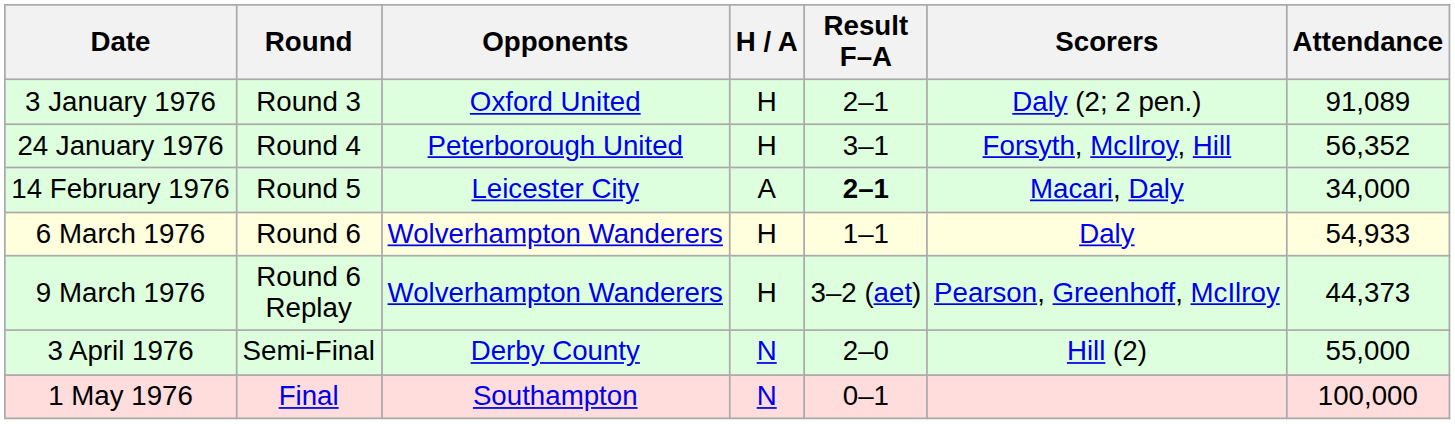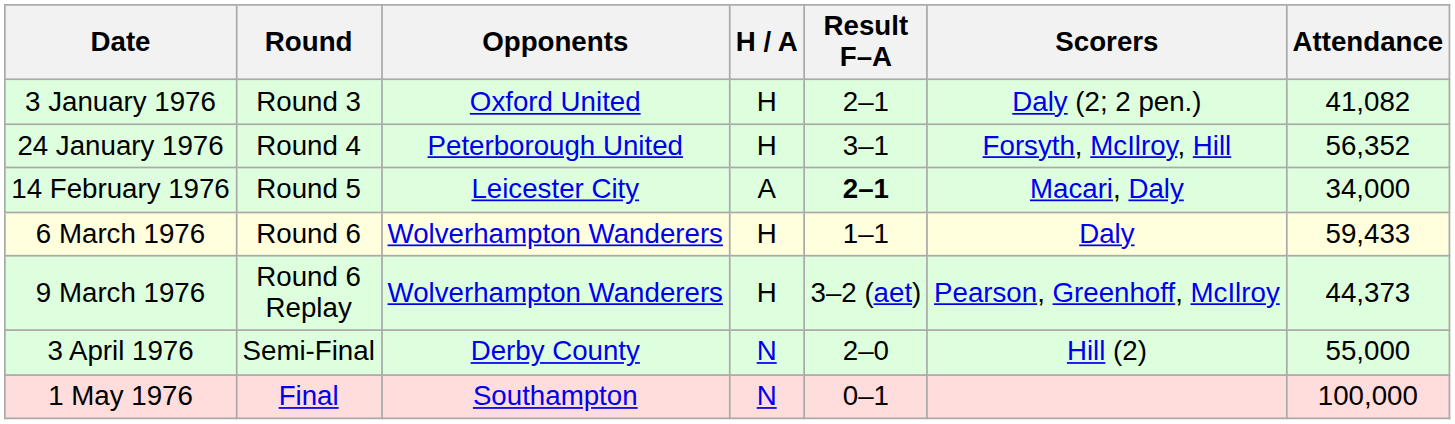 <table class="wikitable" style="text-align:center">
 <tr>
 <th>Date</th>
 <th>Round</th>
 <th>Opponents</th>
 <th>H / A</th>
 <th>Result<br>F–A</th>
 <th>Scorers</th>
 <th>Attendance</th>
 </tr>
 <tr bgcolor="#ddffdd">
 <td>3 January 1976</td>
 <td>Round 3</td>
 <td><a href='#'>Oxford United</a></td>
 <td>H</td>
 <td>2–1</td>
 <td><a href='#'>Daly</a> (2; 2 pen.)</td>
-<td>91,089</td>
+<td>41,082</td>
 </tr>
 <tr bgcolor="#ddffdd">
 <td>24 January 1976</td>
 <td>Round 4</td>
 <td><a href='#'>Peterborough United</a></td>
 <td>H</td>
 <td>3–1</td>
 <td><a href='#'>Forsyth</a>, <a href='#'>McIlroy</a>, <a href='#'>Hill</a></td>
 <td>56,352</td>
 </tr>
 <tr bgcolor="#ddffdd">
 <td>14 February 1976</td>
 <td>Round 5</td>
 <td><a href='#'>Leicester City</a></td>
 <td>A</td>
 <td><strong>2–1</strong></td>
 <td><a href='#'>Macari</a>, <a href='#'>Daly</a></td>
 <td>34,000</td>
 </tr>
 <tr bgcolor="#ffffdd">
 <td>6 March 1976</td>
 <td>Round 6</td>
 <td><a href='#'>Wolverhampton Wanderers</a></td>
 <td>H</td>
 <td>1–1</td>
 <td><a href='#'>Daly</a></td>
-<td>54,933</td>
+<td>59,433</td>
 </tr>
 <tr bgcolor="#ddffdd">
 <td>9 March 1976</td>
 <td>Round 6<br>Replay</td>
 <td><a href='#'>Wolverhampton Wanderers</a></td>
 <td>H</td>
 <td>3–2 (<a href='#'>aet</a>)</td>
 <td><a href='#'>Pearson</a>, <a href='#'>Greenhoff</a>, <a href='#'>McIlroy</a></td>
 <td>44,373</td>
 </tr>
 <tr bgcolor="#ddffdd">
 <td>3 April 1976</td>
 <td>Semi-Final</td>
 <td><a href='#'>Derby County</a></td>
 <td><a href='#'>N</a></td>
 <td>2–0</td>
 <td><a href='#'>Hill</a> (2)</td>
 <td>55,000</td>
 </tr>
 <tr bgcolor="#ffdddd">
 <td>1 May 1976</td>
 <td><a href='#'>Final</a></td>
 <td><a href='#'>Southampton</a></td>
 <td><a href='#'>N</a></td>
 <td>0–1</td>
 <td></td>
 <td>100,000</td>
 </tr>
 </table>
